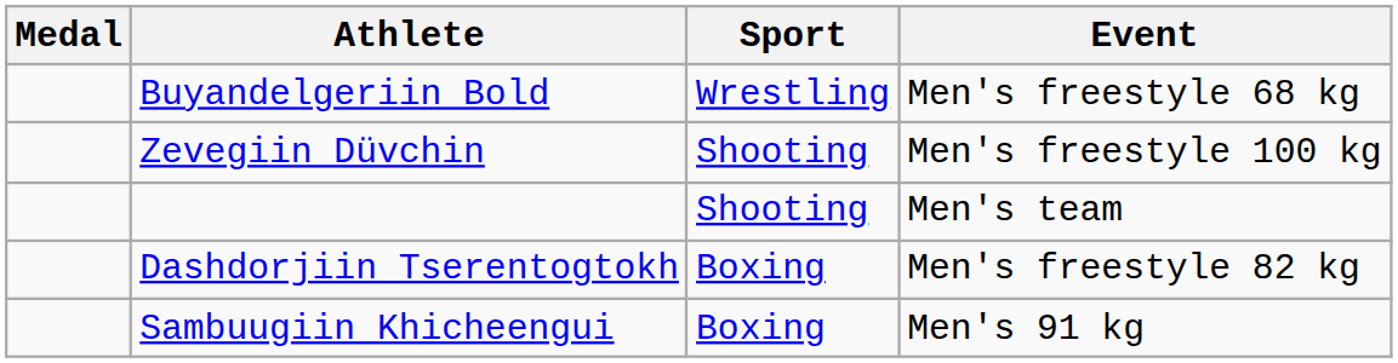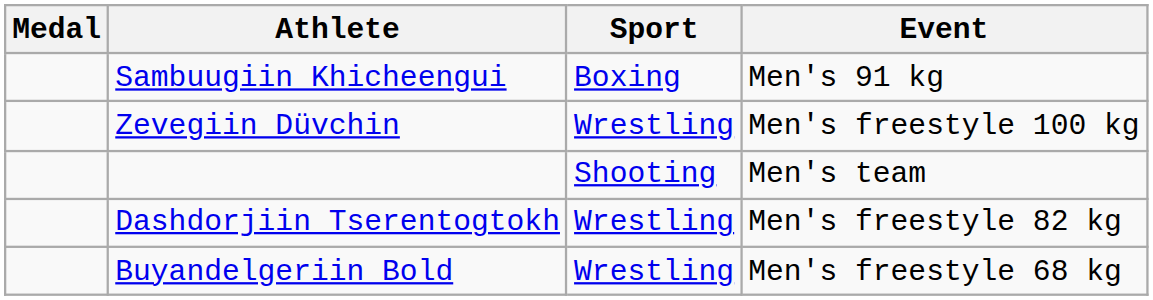 <table class="wikitable">
 <tr>
 <th>Medal</th>
 <th>Athlete</th>
 <th>Sport</th>
 <th>Event</th>
 </tr>
 <tr>
 <td></td>
-<td><a href='#'>Buyandelgeriin Bold</a></td>
-<td><a href='#'>Wrestling</a></td>
-<td>Men's freestyle 68 kg</td>
+<td><a href='#'>Sambuugiin Khicheengui</a></td>
+<td><a href='#'>Boxing</a></td>
+<td>Men's 91 kg</td>
 </tr>
 <tr>
 <td></td>
 <td><a href='#'>Zevegiin Düvchin</a></td>
-<td><a href='#'>Shooting</a></td>
+<td><a href='#'>Wrestling</a></td>
 <td>Men's freestyle 100 kg</td>
 </tr>
 <tr>
 <td></td>
 <td></td>
 <td><a href='#'>Shooting</a></td>
 <td>Men's team</td>
 </tr>
 <tr>
 <td></td>
 <td><a href='#'>Dashdorjiin Tserentogtokh</a></td>
-<td><a href='#'>Boxing</a></td>
+<td><a href='#'>Wrestling</a></td>
 <td>Men's freestyle 82 kg</td>
 </tr>
 <tr>
 <td></td>
-<td><a href='#'>Sambuugiin Khicheengui</a></td>
-<td><a href='#'>Boxing</a></td>
-<td>Men's 91 kg</td>
+<td><a href='#'>Buyandelgeriin Bold</a></td>
+<td><a href='#'>Wrestling</a></td>
+<td>Men's freestyle 68 kg</td>
 </tr>
 </table>
